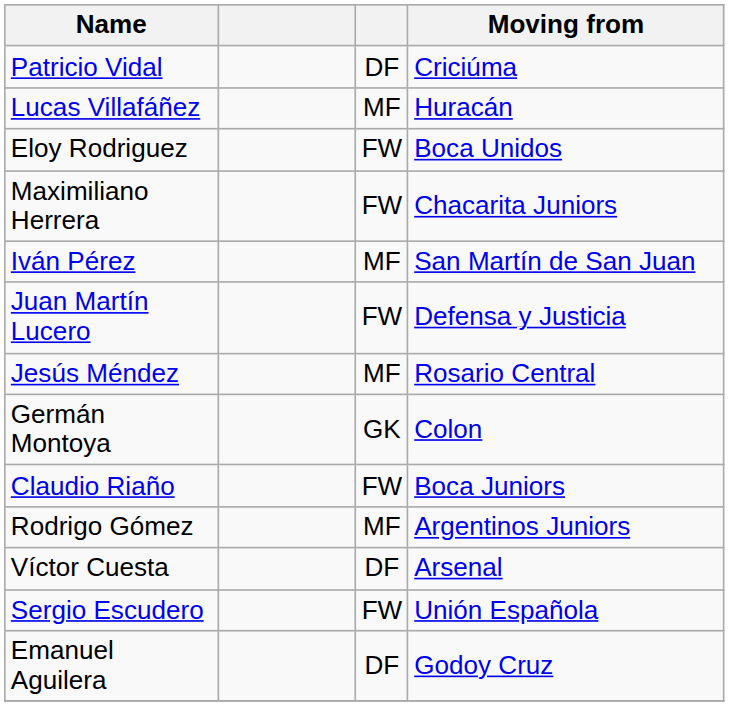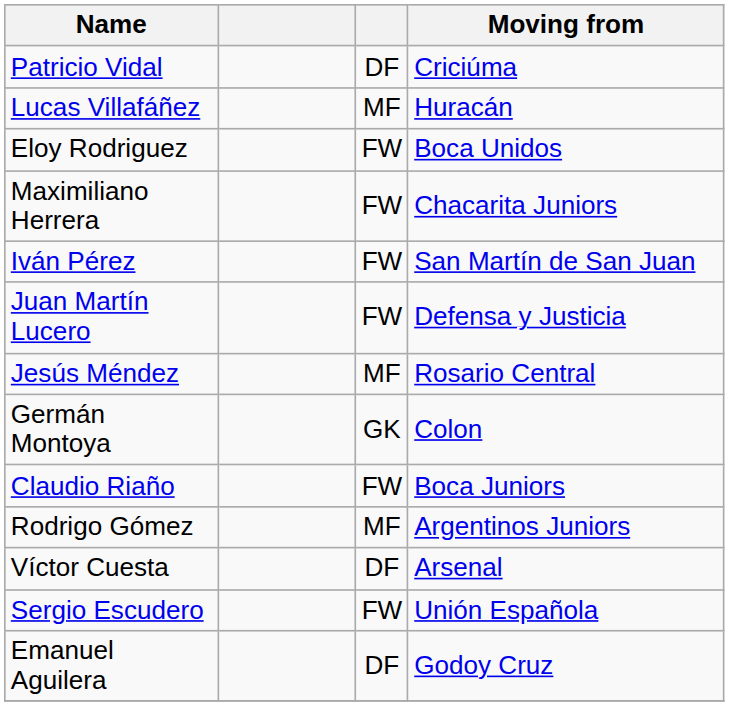 <table class="wikitable" style="text-align: center; width:50%">
 <tr>
 <th width=30% align="center">Name</th>
 <th width=20% align="center"></th>
 <th width=5% align="center"></th>
 <th width=50% align="center">Moving from</th>
 </tr>
 <tr>
 <td align=left><a href='#'>Patricio Vidal</a></td>
 <td></td>
 <td>DF</td>
 <td align=left> <a href='#'>Criciúma</a></td>
 </tr>
 <tr>
 <td align=left><a href='#'>Lucas Villafáñez</a></td>
 <td></td>
 <td>MF</td>
 <td align=left> <a href='#'>Huracán</a></td>
 </tr>
 <tr>
 <td align=left>Eloy Rodriguez</td>
 <td></td>
 <td>FW</td>
 <td align=left> <a href='#'>Boca Unidos</a></td>
 </tr>
 <tr>
 <td align=left>Maximiliano Herrera</td>
 <td></td>
 <td>FW</td>
 <td align=left> <a href='#'>Chacarita Juniors</a></td>
 </tr>
 <tr>
 <td align=left><a href='#'>Iván Pérez</a></td>
 <td></td>
-<td>MF</td>
+<td>FW</td>
 <td align=left> <a href='#'>San Martín de San Juan</a></td>
 </tr>
 <tr>
 <td align=left><a href='#'>Juan Martín Lucero</a></td>
 <td></td>
 <td>FW</td>
 <td align=left> <a href='#'>Defensa y Justicia</a></td>
 </tr>
 <tr>
 <td align=left><a href='#'>Jesús Méndez</a></td>
 <td></td>
 <td>MF</td>
 <td align=left> <a href='#'>Rosario Central</a></td>
 </tr>
 <tr>
 <td align=left>Germán Montoya</td>
 <td></td>
 <td>GK</td>
 <td align=left> <a href='#'>Colon</a></td>
 </tr>
 <tr>
 <td align=left><a href='#'>Claudio Riaño</a></td>
 <td></td>
 <td>FW</td>
 <td align=left> <a href='#'>Boca Juniors</a></td>
 </tr>
 <tr>
 <td align=left>Rodrigo Gómez</td>
 <td></td>
 <td>MF</td>
 <td align=left> <a href='#'>Argentinos Juniors</a></td>
 </tr>
 <tr>
 <td align=left>Víctor Cuesta</td>
 <td></td>
 <td>DF</td>
 <td align=left> <a href='#'>Arsenal</a></td>
 </tr>
 <tr>
 <td align=left><a href='#'>Sergio Escudero</a></td>
 <td></td>
 <td>FW</td>
 <td align=left> <a href='#'>Unión Española</a></td>
 </tr>
 <tr>
 <td align=left>Emanuel Aguilera</td>
 <td></td>
 <td>DF</td>
 <td align=left> <a href='#'>Godoy Cruz</a></td>
 </tr>
 <tr>
 </tr>
 </table>
